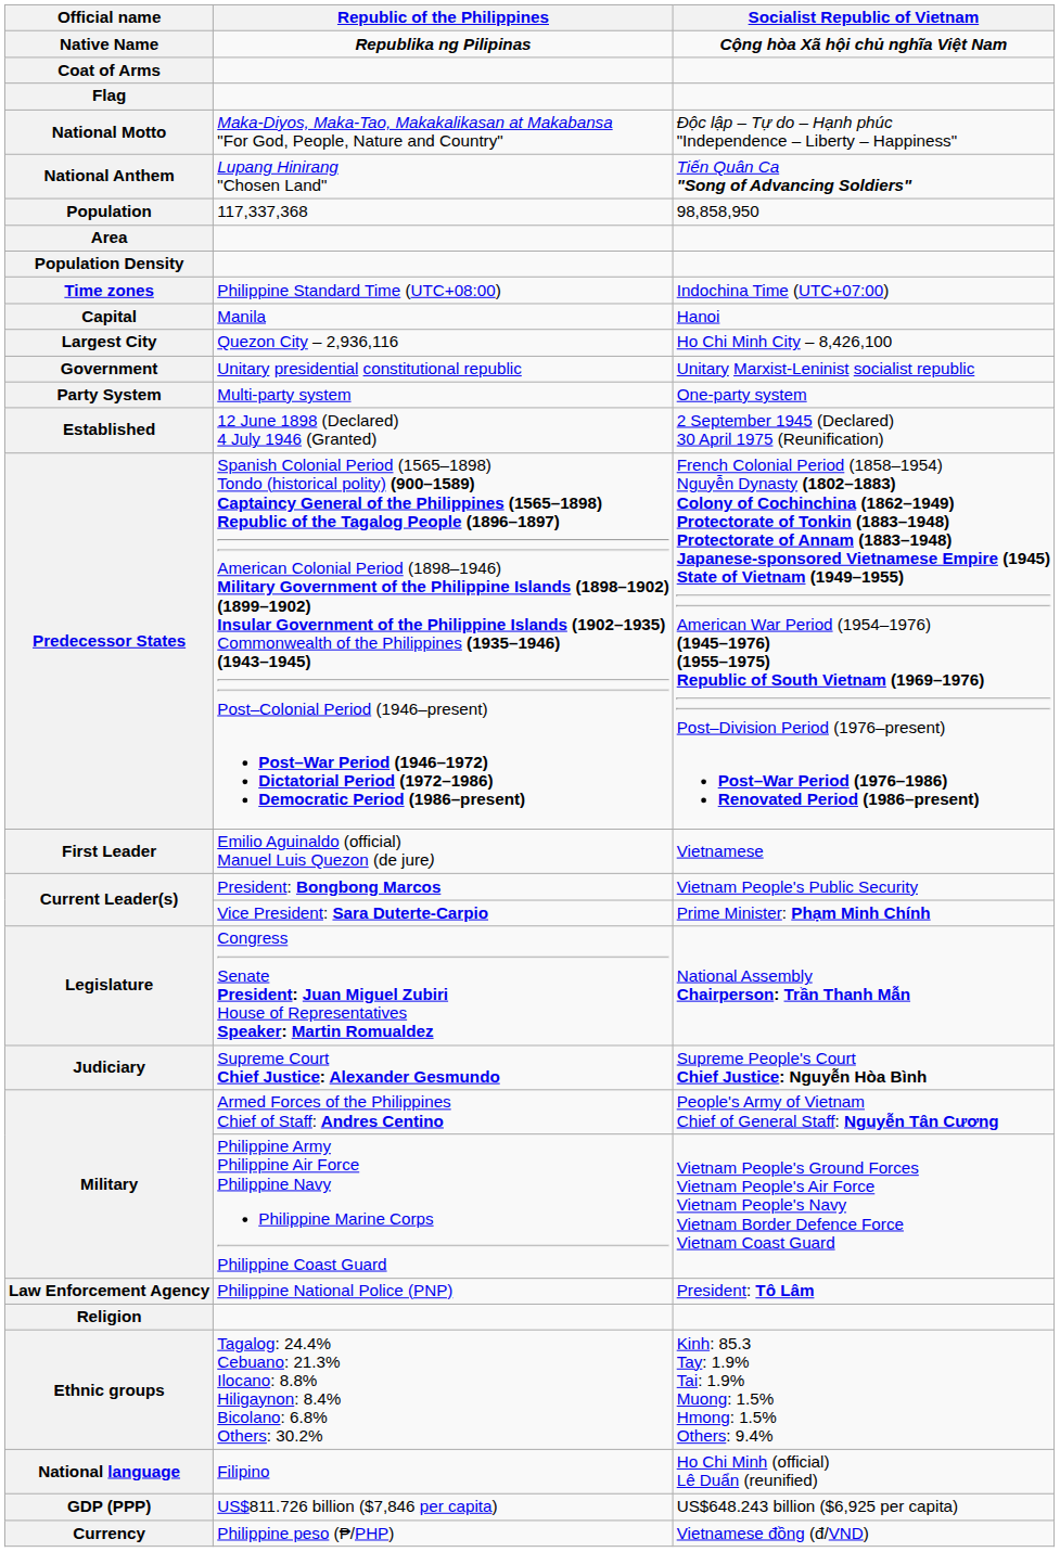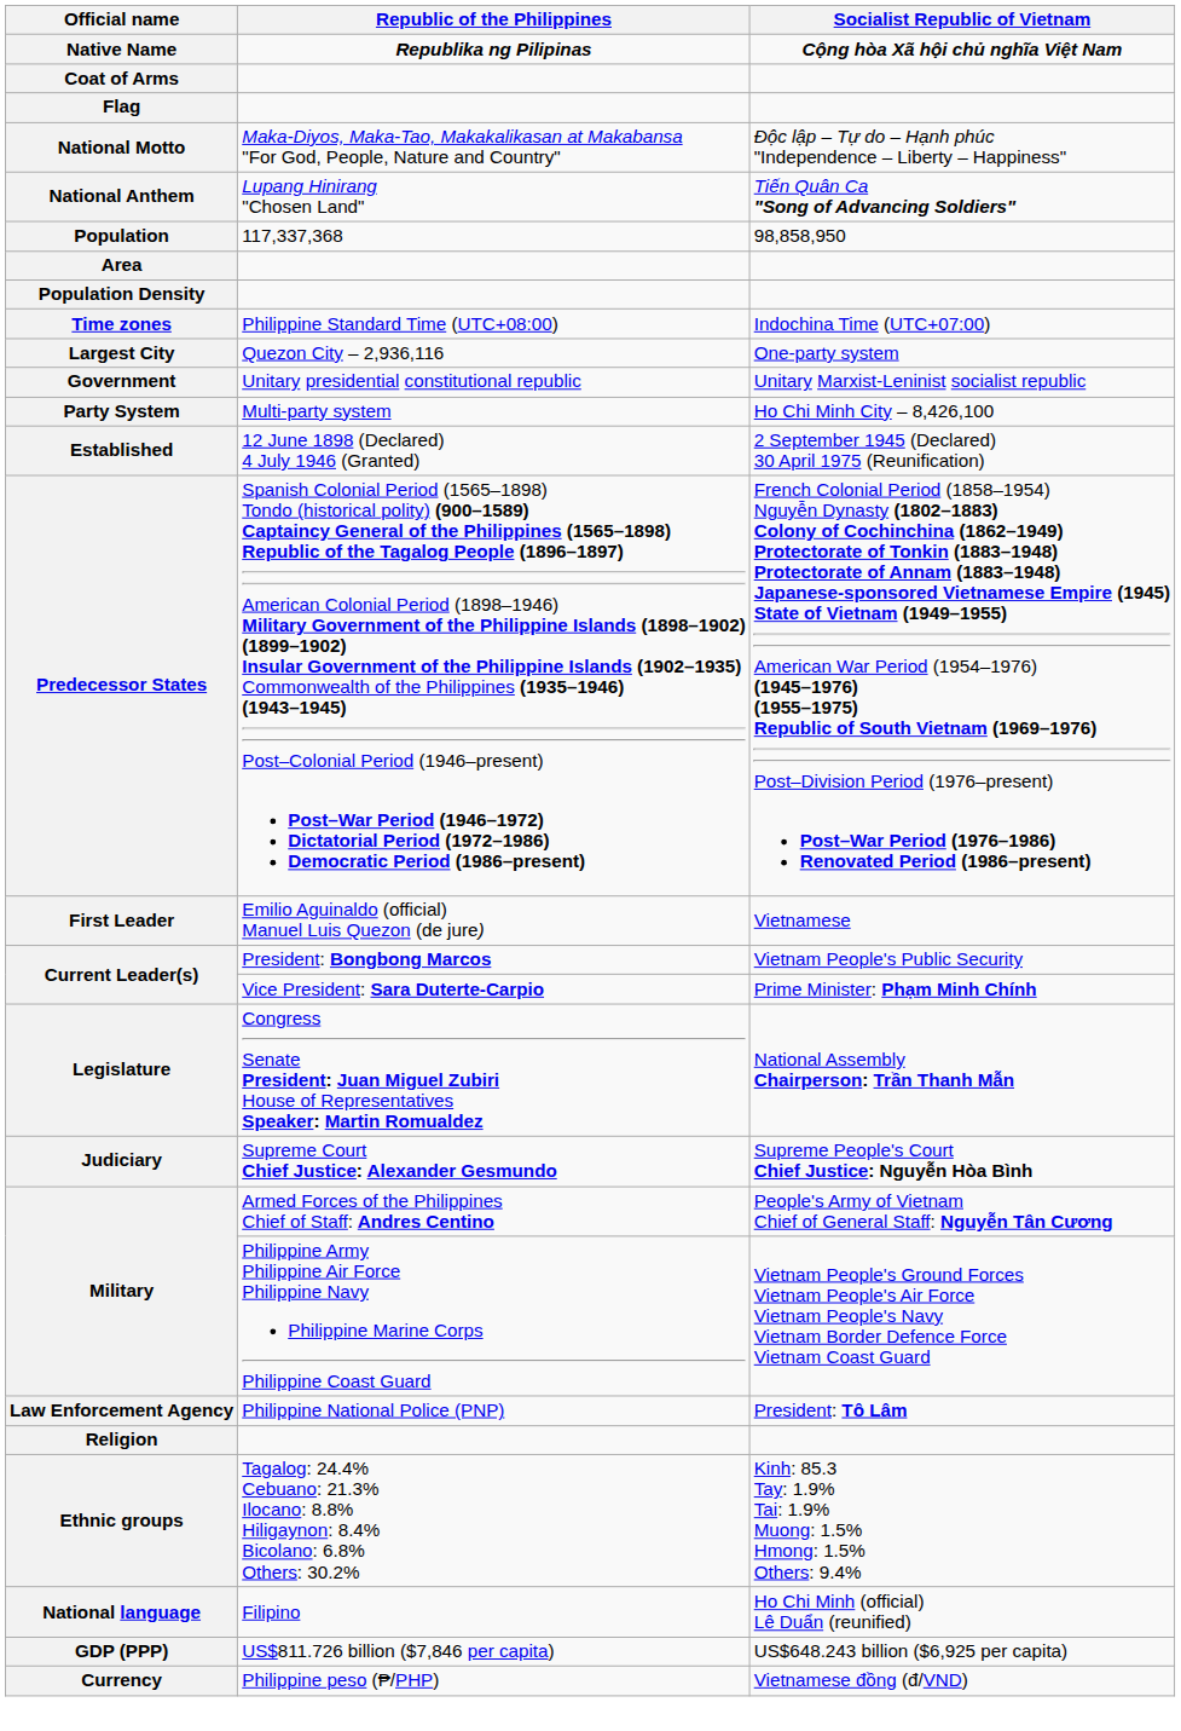 <table class="wikitable mw-collapsible mw-collapsed plainrowheaders">
 <tr>
 <th scope="row"><strong>Official name</strong></th>
 <th scope="col"> <a href='#'>Republic of the Philippines</a></th>
 <th scope="col"> <a href='#'>Socialist Republic of Vietnam</a></th>
 </tr>
 <tr style="text-align:center;">
 <th scope="row"><strong>Native Name</strong></th>
 <td><strong><em>Republika ng Pilipinas</em></strong></td>
 <td><strong><em>Cộng hòa Xã hội chủ nghĩa Việt Nam</em></strong></td>
 </tr>
 <tr style="text-align:center;">
 <th scope="row"><strong>Coat of Arms</strong></th>
 <td></td>
 <td></td>
 </tr>
 <tr style="text-align:center;">
 <th scope="row"><strong>Flag</strong></th>
 <td></td>
 <td></td>
 </tr>
 <tr>
 <th scope="row"><strong>National Motto</strong></th>
 <td><em><a href='#'>Maka-Diyos, Maka-Tao, Makakalikasan at Makabansa</a></em><br>"For God, People, Nature and Country"</td>
 <td><em>Độc lập – Tự do – Hạnh phúc</em><br>"Independence – Liberty – Happiness"</td>
 </tr>
 <tr>
 <th scope="row"><strong>National Anthem</strong></th>
 <td><em><a href='#'>Lupang Hinirang</a></em><br>"Chosen Land"</td>
 <td><em><a href='#'>Tiến Quân Ca</a><strong><br>"Song of Advancing Soldiers"</td>
 </tr>
 <tr>
 <th scope="row"></strong>Population<strong></th>
 <td>117,337,368</td>
 <td>98,858,950</td>
 </tr>
 <tr>
 <th scope="row"></strong>Area<strong></th>
 <td></td>
 <td></td>
 </tr>
 <tr>
 <th scope="row"></strong>Population Density<strong></th>
 <td></td>
 <td></td>
 </tr>
 <tr>
 <th scope="row"></strong><a href='#'>Time zones</a><strong></th>
 <td><a href='#'>Philippine Standard Time</a> (<a href='#'>UTC+08:00</a>)</td>
 <td><a href='#'>Indochina Time</a> (<a href='#'>UTC+07:00</a>)</td>
 </tr>
 <tr>
-<th scope="row"></strong>Capital<strong></th>
-<td> <a href='#'>Manila</a></td>
-<td> <a href='#'>Hanoi</a></td>
-</tr>
-<tr>
 <th scope="row"></strong>Largest City<strong></th>
 <td> <a href='#'>Quezon City</a> – 2,936,116</td>
-<td><a href='#'>Ho Chi Minh City</a> – 8,426,100</td>
+<td><a href='#'>One-party system</a></td>
 </tr>
 <tr>
 <th scope="row"></strong>Government<strong></th>
 <td><a href='#'>Unitary</a> <a href='#'>presidential</a> <a href='#'>constitutional republic</a></td>
 <td><a href='#'>Unitary</a> <a href='#'>Marxist-Leninist</a> <a href='#'>socialist republic</a></td>
 </tr>
 <tr>
 <th scope="row"></strong>Party System<strong></th>
 <td><a href='#'>Multi-party system</a></td>
-<td><a href='#'>One-party system</a></td>
+<td><a href='#'>Ho Chi Minh City</a> – 8,426,100</td>
 </tr>
 <tr>
 <th scope="row"></strong>Established<strong></th>
 <td> <a href='#'>12 June 1898</a> (Declared)<br> <a href='#'>4 July 1946</a> (Granted)</td>
 <td> <a href='#'>2 September 1945</a> (Declared)<br> <a href='#'>30 April 1975</a> (Reunification)</td>
 </tr>
 <tr>
 <th scope="row"></strong><a href='#'>Predecessor States</a><strong></th>
 <td></strong><a href='#'>Spanish Colonial Period</a> (1565–1898)<br><a href='#'>Tondo (historical polity)</a><strong> (900–1589)<br> <a href='#'>Captaincy General of the Philippines</a> (1565–1898)<br> <a href='#'>Republic of the Tagalog People</a> (1896–1897)<hr><hr></strong><a href='#'>American Colonial Period</a> (1898–1946)<strong><br> <a href='#'>Military Government of the Philippine Islands</a> (1898–1902)<br> (1899–1902)<br>  <a href='#'>Insular Government of the Philippine Islands</a> (1902–1935)<br></strong> <a href='#'>Commonwealth of the Philippines</a><strong> (1935–1946)<br> (1943–1945)<hr><hr></strong><a href='#'>Post–Colonial Period</a> (1946–present)<strong><br></strong><strong><br><ul><li> <a href='#'>Post–War Period</a> (1946–1972)</li><li> <a href='#'>Dictatorial Period</a> (1972–1986)</li><li> <a href='#'>Democratic Period</a> (1986–present)</li></ul></td>
 <td></strong><a href='#'>French Colonial Period</a> (1858–1954)<strong><br></strong> <a href='#'>Nguyễn Dynasty</a><strong> (1802–1883)<br> <a href='#'>Colony of Cochinchina</a> (1862–1949)<br> <a href='#'>Protectorate of Tonkin</a> (1883–1948)<br> <a href='#'>Protectorate of Annam</a> (1883–1948)<br> <a href='#'>Japanese-sponsored Vietnamese Empire</a> (1945)<br> <a href='#'>State of Vietnam</a> (1949–1955)<hr><hr></strong><a href='#'>American War Period</a> (1954–1976)<strong><br></strong><strong> (1945–1976)<br> (1955–1975)<br> <a href='#'>Republic of South Vietnam</a> (1969–1976)<hr><hr></strong><a href='#'>Post–Division Period</a> (1976–present)<strong><br></strong><strong><br><ul><li> <a href='#'>Post–War Period</a> (1976–1986)</li><li> <a href='#'>Renovated Period</a> (1986–present)</li></ul></td>
 </tr>
 <tr>
 <th scope="row"></strong>First Leader<strong></th>
 <td> <a href='#'>Emilio Aguinaldo</a> (official)<br> <a href='#'>Manuel Luis Quezon</a> (</em>de jure<em>)</td>
 <td><a href='#'>Vietnamese</a></td>
 </tr>
 <tr>
 <th scope="row" rowspan="2"></strong>Current Leader(s)<strong></th>
 <td></strong> <a href='#'>President</a>:<strong> <a href='#'>Bongbong Marcos</a></td>
 <td></strong> <a href='#'>Vietnam People's Public Security</a><strong></td>
 </tr>
 <tr>
 <td></strong> <a href='#'>Vice President</a>:<strong> <a href='#'>Sara Duterte-Carpio</a></td>
 <td></strong> <a href='#'>Prime Minister</a>:<strong> <a href='#'>Phạm Minh Chính</a></td>
 </tr>
 <tr>
 <th scope="row"></strong>Legislature<strong></th>
 <td></strong> <a href='#'>Congress</a><strong> <hr></strong> <a href='#'>Senate</a><strong><br><a href='#'>President</a>: <a href='#'>Juan Miguel Zubiri</a><br></strong> <a href='#'>House of Representatives</a><strong><br><a href='#'>Speaker</a>: <a href='#'>Martin Romualdez</a></td>
 <td></strong> <a href='#'>National Assembly</a><strong> <br><a href='#'>Chairperson</a>: <a href='#'>Trần Thanh Mẫn</a></td>
 </tr>
 <tr>
 <th scope="row"></strong>Judiciary<strong></th>
 <td></strong> <a href='#'>Supreme Court</a><strong><br><a href='#'>Chief Justice</a>: <a href='#'>Alexander Gesmundo</a></td>
 <td></strong><a href='#'>Supreme People's Court</a><strong><br><a href='#'>Chief Justice</a>: Nguyễn Hòa Bình</td>
 </tr>
 <tr>
 <th scope="row" rowspan="2"></strong>Military<strong></th>
 <td></strong> <a href='#'>Armed Forces of the Philippines</a><strong><br></strong><a href='#'>Chief of Staff</a>:<strong> <a href='#'>Andres Centino</a></td>
 <td></strong> <a href='#'>People's Army of Vietnam</a><strong><br></strong><a href='#'>Chief of General Staff</a>:<strong> <a href='#'>Nguyễn Tân Cương</a></td>
 </tr>
 <tr>
 <td> <a href='#'>Philippine Army</a><br> <a href='#'>Philippine Air Force</a><br> <a href='#'>Philippine Navy</a><br><ul><li> <a href='#'>Philippine Marine Corps</a></li></ul><hr> <a href='#'>Philippine Coast Guard</a></td>
 <td> <a href='#'>Vietnam People's Ground Forces</a><br> <a href='#'>Vietnam People's Air Force</a><br> <a href='#'>Vietnam People's Navy</a><br> <a href='#'>Vietnam Border Defence Force</a><br> <a href='#'>Vietnam Coast Guard</a></td>
 </tr>
 <tr>
 <th scope="row"></strong>Law Enforcement Agency<strong></th>
 <td></strong> <a href='#'>Philippine National Police (PNP)</a><strong></td>
 <td></strong> <a href='#'>President</a>:<strong> <a href='#'>Tô Lâm</a></td>
 </tr>
 <tr>
 <th scope="row"></strong>Religion<strong></th>
 <td></td>
 <td></td>
 </tr>
 <tr>
 <th scope="row"></strong>Ethnic groups<strong></th>
 <td><a href='#'>Tagalog</a>: 24.4%<br><a href='#'>Cebuano</a>: 21.3%<br><a href='#'>Ilocano</a>: 8.8%<br><a href='#'>Hiligaynon</a>: 8.4%<br><a href='#'>Bicolano</a>: 6.8%<br><a href='#'>Others</a>: 30.2%</td>
 <td><a href='#'>Kinh</a>: 85.3<br><a href='#'>Tay</a>: 1.9%<br><a href='#'>Tai</a>: 1.9%<br><a href='#'>Muong</a>: 1.5%<br><a href='#'>Hmong</a>: 1.5%<br><a href='#'>Others</a>: 9.4%</td>
 </tr>
 <tr>
 <th scope="row"></strong>National <a href='#'>language</a><strong></th>
 <td><a href='#'>Filipino</a></td>
 <td> <a href='#'>Ho Chi Minh</a> (official)<br> <a href='#'>Lê Duẩn</a> (reunified)</td>
 </tr>
 <tr>
 <th scope="row"></strong>GDP (PPP)<strong></th>
 <td><a href='#'>US$</a>811.726 billion ($7,846 <a href='#'>per capita</a>)</td>
 <td>US$648.243 billion ($6,925 per capita)</td>
 </tr>
 <tr>
 <th scope="row"></strong>Currency<strong></th>
 <td><a href='#'>Philippine peso</a> (₱/<a href='#'>PHP</a>)</td>
 <td> <a href='#'>Vietnamese đồng</a> (đ/<a href='#'>VND</a>)</td>
 </tr>
 </table>
